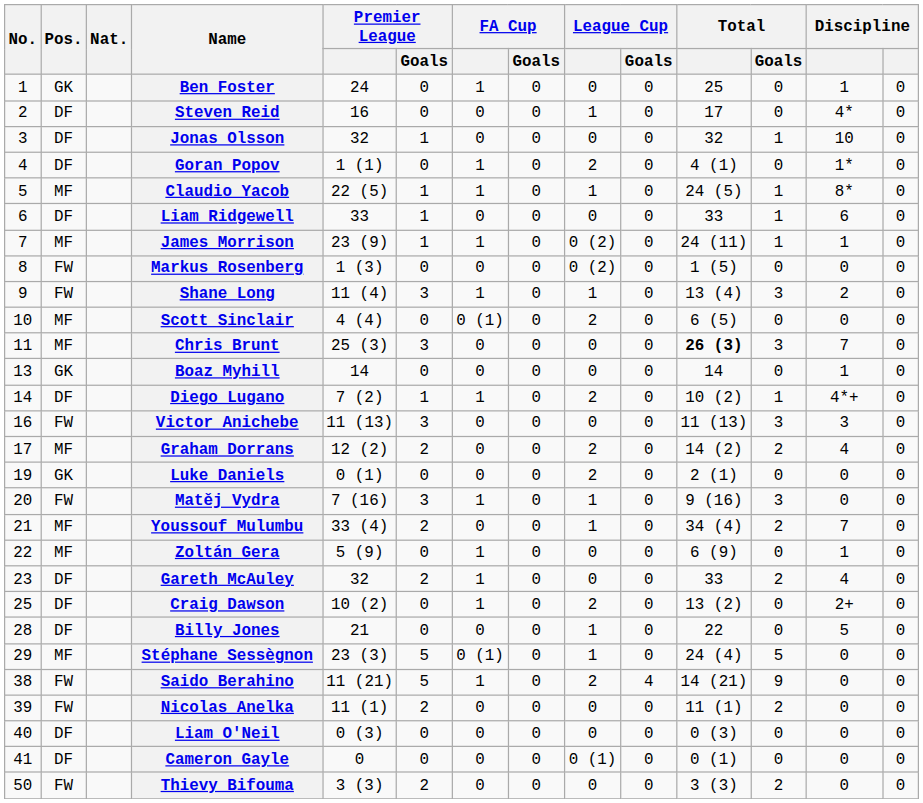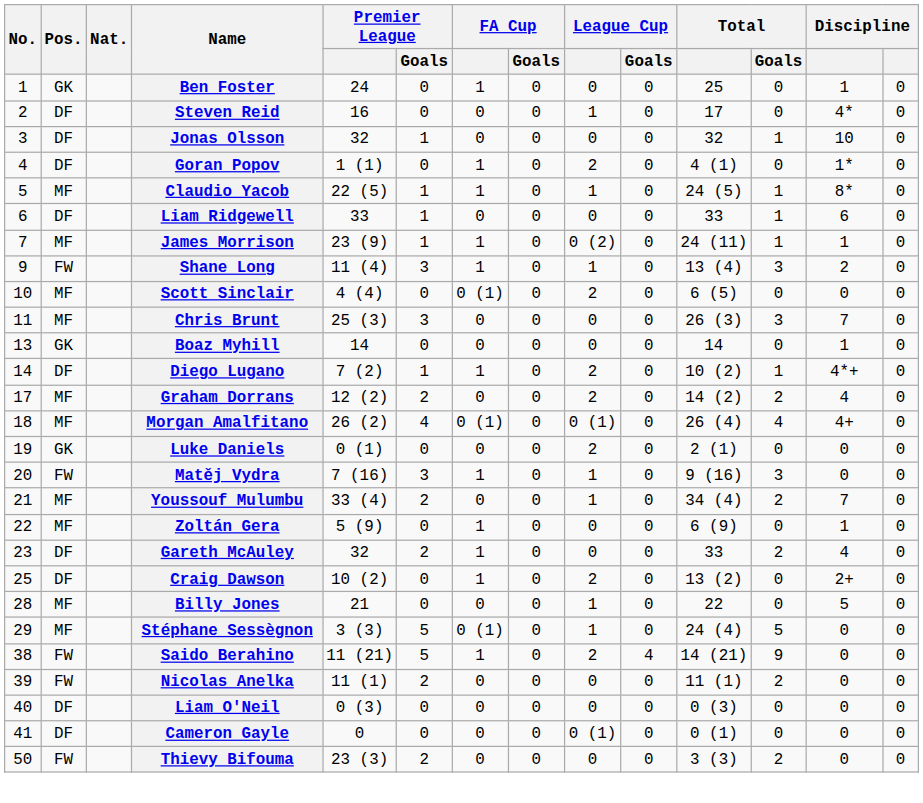 <table class="wikitable plainrowheaders" style="text-align:center">
 <tr>
 <th rowspan="2">No.</th>
 <th rowspan="2">Pos.</th>
 <th rowspan="2">Nat.</th>
 <th rowspan="2" style="width:150px;">Name</th>
 <th colspan="2" style="width:86px;"><a href='#'>Premier League</a></th>
 <th colspan="2" style="width:86px;"><a href='#'>FA Cup</a></th>
 <th colspan="2" style="width:86px;"><a href='#'>League Cup</a></th>
 <th colspan="2" style="width:86px;">Total</th>
 <th colspan="2" style="width:86px;">Discipline</th>
 </tr>
 <tr>
 <th></th>
 <th>Goals</th>
 <th></th>
 <th>Goals</th>
 <th></th>
 <th>Goals</th>
 <th></th>
 <th>Goals</th>
 <th></th>
 <th></th>
 </tr>
 <tr>
 <td>1</td>
 <td>GK</td>
 <td></td>
 <th scope="row"><a href='#'>Ben Foster</a></th>
 <td>24</td>
 <td>0</td>
 <td>1</td>
 <td>0</td>
 <td>0</td>
 <td>0</td>
 <td>25</td>
 <td>0</td>
 <td>1</td>
 <td>0</td>
 </tr>
 <tr>
 <td>2</td>
 <td>DF</td>
 <td></td>
 <th scope="row"><a href='#'>Steven Reid</a></th>
 <td>16</td>
 <td>0</td>
 <td>0</td>
 <td>0</td>
 <td>1</td>
 <td>0</td>
 <td>17</td>
 <td>0</td>
 <td>4*</td>
 <td>0</td>
 </tr>
 <tr>
 <td>3</td>
 <td>DF</td>
 <td></td>
 <th scope="row"><a href='#'>Jonas Olsson</a></th>
 <td>32</td>
 <td>1</td>
 <td>0</td>
 <td>0</td>
 <td>0</td>
 <td>0</td>
 <td>32</td>
 <td>1</td>
 <td>10</td>
 <td>0</td>
 </tr>
 <tr>
 <td>4</td>
 <td>DF</td>
 <td></td>
 <th scope="row"><a href='#'>Goran Popov</a></th>
 <td>1 (1)</td>
 <td>0</td>
 <td>1</td>
 <td>0</td>
 <td>2</td>
 <td>0</td>
 <td>4 (1)</td>
 <td>0</td>
 <td>1*</td>
 <td>0</td>
 </tr>
 <tr>
 <td>5</td>
 <td>MF</td>
 <td></td>
 <th scope="row"><a href='#'>Claudio Yacob</a></th>
 <td>22 (5)</td>
 <td>1</td>
 <td>1</td>
 <td>0</td>
 <td>1</td>
 <td>0</td>
 <td>24 (5)</td>
 <td>1</td>
 <td>8*</td>
 <td>0</td>
 </tr>
 <tr>
 <td>6</td>
 <td>DF</td>
 <td></td>
 <th scope="row"><a href='#'>Liam Ridgewell</a></th>
 <td>33</td>
 <td>1</td>
 <td>0</td>
 <td>0</td>
 <td>0</td>
 <td>0</td>
 <td>33</td>
 <td>1</td>
 <td>6</td>
 <td>0</td>
 </tr>
 <tr>
 <td>7</td>
 <td>MF</td>
 <td></td>
 <th scope="row"><a href='#'>James Morrison</a></th>
 <td>23 (9)</td>
 <td>1</td>
 <td>1</td>
 <td>0</td>
 <td>0 (2)</td>
 <td>0</td>
 <td>24 (11)</td>
 <td>1</td>
 <td>1</td>
 <td>0</td>
 </tr>
 <tr>
-<td>8</td>
-<td>FW</td>
-<td></td>
-<th scope="row"><a href='#'>Markus Rosenberg</a></th>
-<td>1 (3)</td>
-<td>0</td>
-<td>0</td>
-<td>0</td>
-<td>0 (2)</td>
-<td>0</td>
-<td>1 (5)</td>
-<td>0</td>
-<td>0</td>
-<td>0</td>
-</tr>
-<tr>
 <td>9</td>
 <td>FW</td>
 <td></td>
 <th scope="row"><a href='#'>Shane Long</a></th>
 <td>11 (4)</td>
 <td>3</td>
 <td>1</td>
 <td>0</td>
 <td>1</td>
 <td>0</td>
 <td>13 (4)</td>
 <td>3</td>
 <td>2</td>
 <td>0</td>
 </tr>
 <tr>
 <td>10</td>
 <td>MF</td>
 <td></td>
 <th scope="row"><a href='#'>Scott Sinclair</a></th>
 <td>4 (4)</td>
 <td>0</td>
 <td>0 (1)</td>
 <td>0</td>
 <td>2</td>
 <td>0</td>
 <td>6 (5)</td>
 <td>0</td>
 <td>0</td>
 <td>0</td>
 </tr>
 <tr>
 <td>11</td>
 <td>MF</td>
 <td></td>
 <th scope="row"><a href='#'>Chris Brunt</a></th>
 <td>25 (3)</td>
 <td>3</td>
 <td>0</td>
 <td>0</td>
 <td>0</td>
 <td>0</td>
-<td><strong>26 (3)</strong></td>
+<td>26 (3)</td>
 <td>3</td>
 <td>7</td>
 <td>0</td>
 </tr>
 <tr>
 <td>13</td>
 <td>GK</td>
 <td></td>
 <th scope="row"><a href='#'>Boaz Myhill</a></th>
 <td>14</td>
 <td>0</td>
 <td>0</td>
 <td>0</td>
 <td>0</td>
 <td>0</td>
 <td>14</td>
 <td>0</td>
 <td>1</td>
 <td>0</td>
 </tr>
 <tr>
 <td>14</td>
 <td>DF</td>
 <td></td>
 <th scope="row"><a href='#'>Diego Lugano</a></th>
 <td>7 (2)</td>
 <td>1</td>
 <td>1</td>
 <td>0</td>
 <td>2</td>
 <td>0</td>
 <td>10 (2)</td>
 <td>1</td>
 <td>4*+</td>
 <td>0</td>
 </tr>
 <tr>
-<td>16</td>
-<td>FW</td>
-<td></td>
-<th scope="row"><a href='#'>Victor Anichebe</a></th>
-<td>11 (13)</td>
-<td>3</td>
-<td>0</td>
-<td>0</td>
-<td>0</td>
-<td>0</td>
-<td>11 (13)</td>
-<td>3</td>
-<td>3</td>
-<td>0</td>
-</tr>
-<tr>
 <td>17</td>
 <td>MF</td>
 <td></td>
 <th scope="row"><a href='#'>Graham Dorrans</a></th>
 <td>12 (2)</td>
 <td>2</td>
 <td>0</td>
 <td>0</td>
 <td>2</td>
 <td>0</td>
 <td>14 (2)</td>
 <td>2</td>
 <td>4</td>
+<td>0</td>
+</tr>
+<tr>
+<td>18</td>
+<td>MF</td>
+<td></td>
+<th scope="row"><a href='#'>Morgan Amalfitano</a></th>
+<td>26 (2)</td>
+<td>4</td>
+<td>0 (1)</td>
+<td>0</td>
+<td>0 (1)</td>
+<td>0</td>
+<td>26 (4)</td>
+<td>4</td>
+<td>4+</td>
 <td>0</td>
 </tr>
 <tr>
 <td>19</td>
 <td>GK</td>
 <td></td>
 <th scope="row"><a href='#'>Luke Daniels</a></th>
 <td>0 (1)</td>
 <td>0</td>
 <td>0</td>
 <td>0</td>
 <td>2</td>
 <td>0</td>
 <td>2 (1)</td>
 <td>0</td>
 <td>0</td>
 <td>0</td>
 </tr>
 <tr>
 <td>20</td>
 <td>FW</td>
 <td></td>
 <th scope="row"><a href='#'>Matěj Vydra</a></th>
 <td>7 (16)</td>
 <td>3</td>
 <td>1</td>
 <td>0</td>
 <td>1</td>
 <td>0</td>
 <td>9 (16)</td>
 <td>3</td>
 <td>0</td>
 <td>0</td>
 </tr>
 <tr>
 <td>21</td>
 <td>MF</td>
 <td></td>
 <th scope="row"><a href='#'>Youssouf Mulumbu</a></th>
 <td>33 (4)</td>
 <td>2</td>
 <td>0</td>
 <td>0</td>
 <td>1</td>
 <td>0</td>
 <td>34 (4)</td>
 <td>2</td>
 <td>7</td>
 <td>0</td>
 </tr>
 <tr>
 <td>22</td>
 <td>MF</td>
 <td></td>
 <th scope="row"><a href='#'>Zoltán Gera</a></th>
 <td>5 (9)</td>
 <td>0</td>
 <td>1</td>
 <td>0</td>
 <td>0</td>
 <td>0</td>
 <td>6 (9)</td>
 <td>0</td>
 <td>1</td>
 <td>0</td>
 </tr>
 <tr>
 <td>23</td>
 <td>DF</td>
 <td></td>
 <th scope="row"><a href='#'>Gareth McAuley</a></th>
 <td>32</td>
 <td>2</td>
 <td>1</td>
 <td>0</td>
 <td>0</td>
 <td>0</td>
 <td>33</td>
 <td>2</td>
 <td>4</td>
 <td>0</td>
 </tr>
 <tr>
 <td>25</td>
 <td>DF</td>
 <td></td>
 <th scope="row"><a href='#'>Craig Dawson</a></th>
 <td>10 (2)</td>
 <td>0</td>
 <td>1</td>
 <td>0</td>
 <td>2</td>
 <td>0</td>
 <td>13 (2)</td>
 <td>0</td>
 <td>2+</td>
 <td>0</td>
 </tr>
 <tr>
 <td>28</td>
-<td>DF</td>
+<td>MF</td>
 <td></td>
 <th scope="row"><a href='#'>Billy Jones</a></th>
 <td>21</td>
 <td>0</td>
 <td>0</td>
 <td>0</td>
 <td>1</td>
 <td>0</td>
 <td>22</td>
 <td>0</td>
 <td>5</td>
 <td>0</td>
 </tr>
 <tr>
 <td>29</td>
 <td>MF</td>
 <td></td>
 <th scope="row"><a href='#'>Stéphane Sessègnon</a></th>
-<td>23 (3)</td>
+<td>3 (3)</td>
 <td>5</td>
 <td>0 (1)</td>
 <td>0</td>
 <td>1</td>
 <td>0</td>
 <td>24 (4)</td>
 <td>5</td>
 <td>0</td>
 <td>0</td>
 </tr>
 <tr>
 <td>38</td>
 <td>FW</td>
 <td></td>
 <th scope="row"><a href='#'>Saido Berahino</a></th>
 <td>11 (21)</td>
 <td>5</td>
 <td>1</td>
 <td>0</td>
 <td>2</td>
 <td>4</td>
 <td>14 (21)</td>
 <td>9</td>
 <td>0</td>
 <td>0</td>
 </tr>
 <tr>
 <td>39</td>
 <td>FW</td>
 <td></td>
 <th scope="row"><a href='#'>Nicolas Anelka</a></th>
 <td>11 (1)</td>
 <td>2</td>
 <td>0</td>
 <td>0</td>
 <td>0</td>
 <td>0</td>
 <td>11 (1)</td>
 <td>2</td>
 <td>0</td>
 <td>0</td>
 </tr>
 <tr>
 <td>40</td>
 <td>DF</td>
 <td></td>
 <th scope="row"><a href='#'>Liam O'Neil</a></th>
 <td>0 (3)</td>
 <td>0</td>
 <td>0</td>
 <td>0</td>
 <td>0</td>
 <td>0</td>
 <td>0 (3)</td>
 <td>0</td>
 <td>0</td>
 <td>0</td>
 </tr>
 <tr>
 <td>41</td>
 <td>DF</td>
 <td></td>
 <th scope="row"><a href='#'>Cameron Gayle</a></th>
 <td>0</td>
 <td>0</td>
 <td>0</td>
 <td>0</td>
 <td>0 (1)</td>
 <td>0</td>
 <td>0 (1)</td>
 <td>0</td>
 <td>0</td>
 <td>0</td>
 </tr>
 <tr>
 <td>50</td>
 <td>FW</td>
 <td></td>
 <th scope="row"><a href='#'>Thievy Bifouma</a></th>
-<td>3 (3)</td>
+<td>23 (3)</td>
 <td>2</td>
 <td>0</td>
 <td>0</td>
 <td>0</td>
 <td>0</td>
 <td>3 (3)</td>
 <td>2</td>
 <td>0</td>
 <td>0</td>
 </tr>
 </table>
